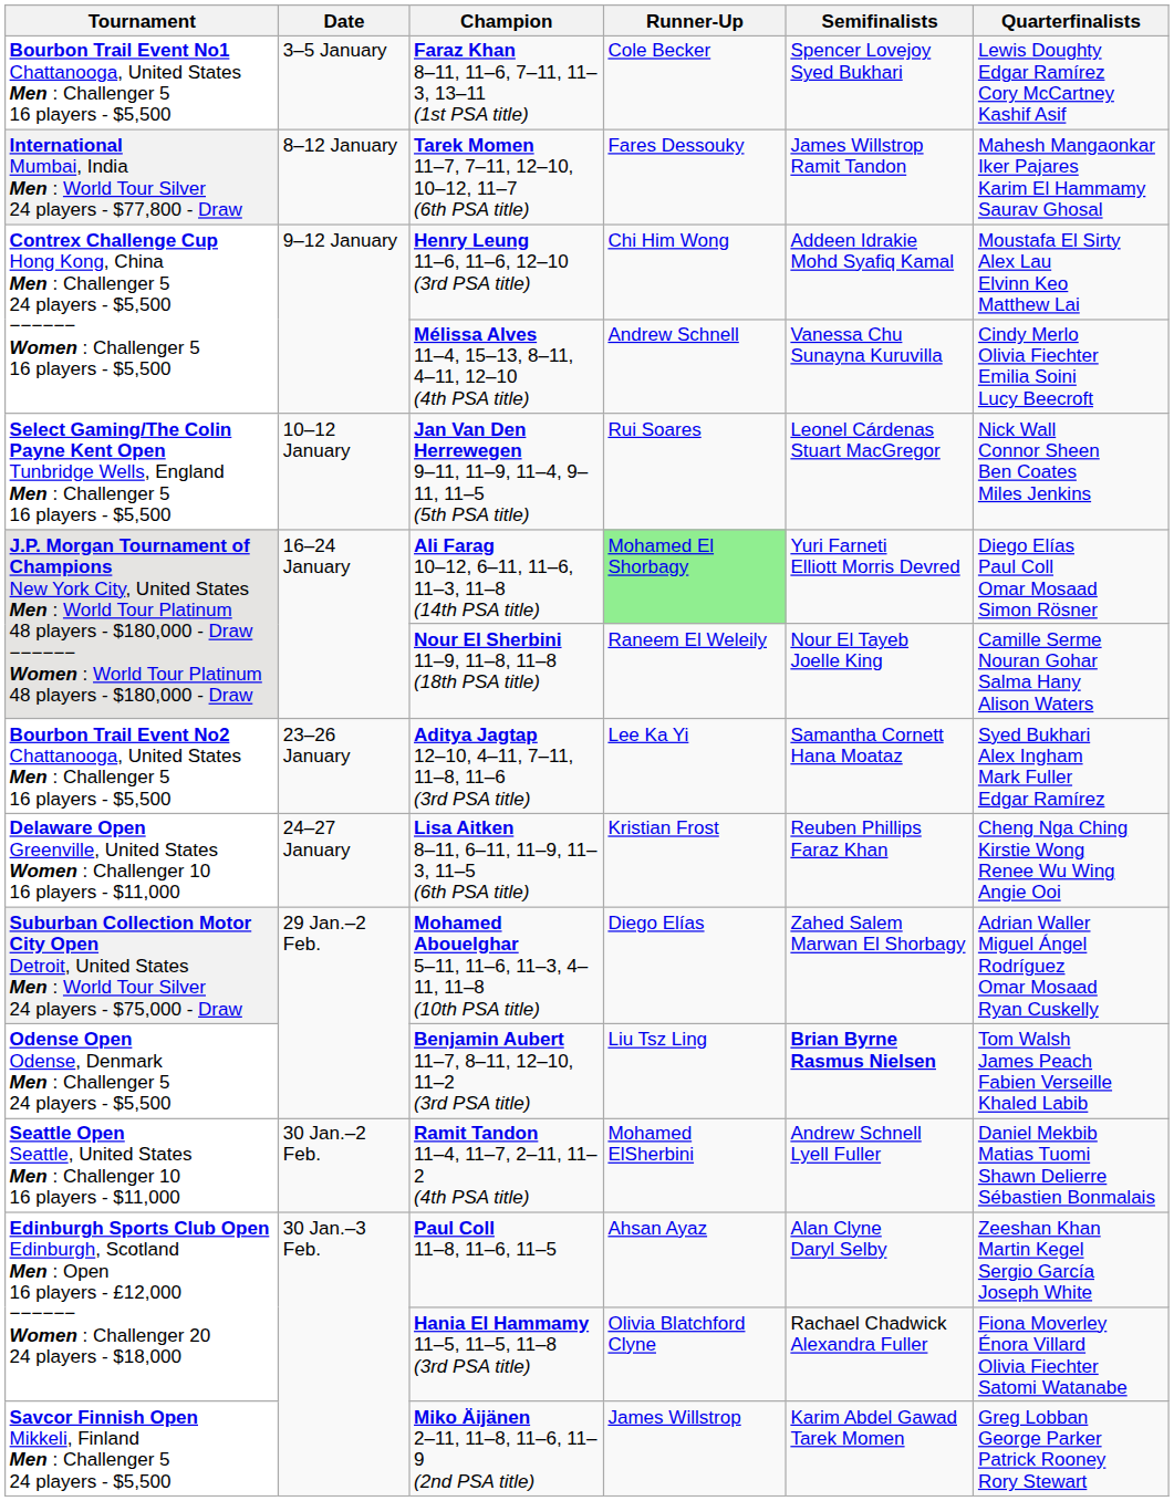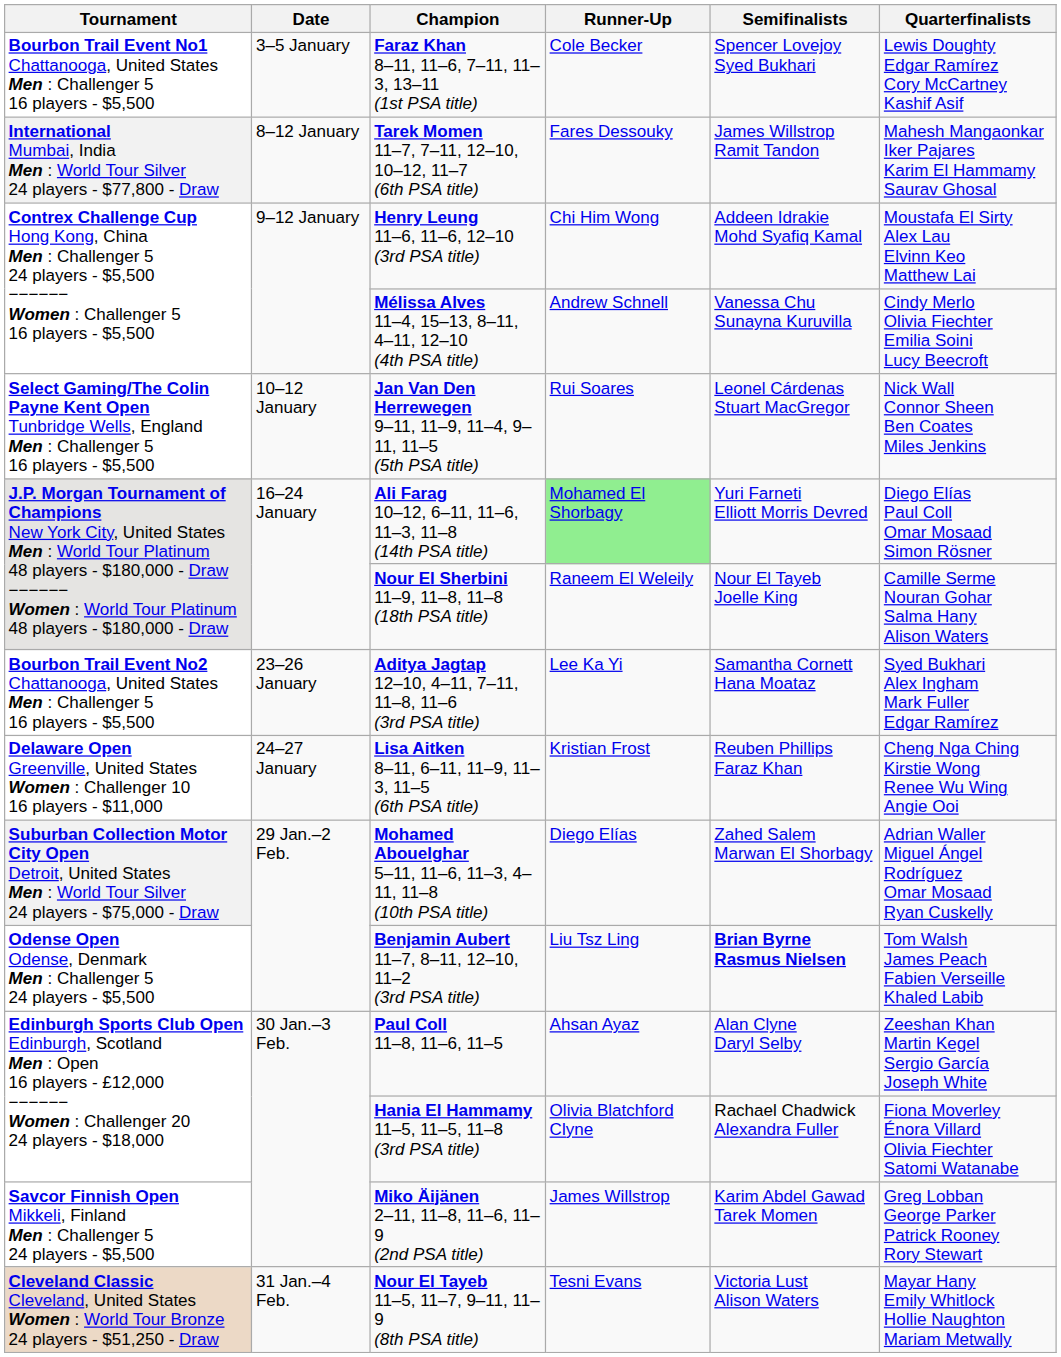 <table class="wikitable" style="font-size:88%">
 <tr>
 <th width=250>Tournament</th>
 <th width=110>Date</th>
 <th width=165>Champion</th>
 <th width=160>Runner-Up</th>
 <th width=155>Semifinalists</th>
 <th width=155>Quarterfinalists</th>
 </tr>
 <tr valign=top>
 <td style="background:#fff;"><strong><a href='#'>Bourbon Trail Event No1</a></strong><br> <a href='#'>Chattanooga</a>, United States<br><strong> <em>Men</em> </strong>: Challenger 5<br>16 players - $5,500</td>
 <td>3–5 January</td>
 <td> <strong><a href='#'>Faraz Khan</a></strong><br>8–11, 11–6, 7–11, 11–3, 13–11<br><em>(1st PSA title)</em></td>
 <td> <a href='#'>Cole Becker</a></td>
 <td> <a href='#'>Spencer Lovejoy</a><br> <a href='#'>Syed Bukhari</a></td>
 <td> <a href='#'>Lewis Doughty</a><br> <a href='#'>Edgar Ramírez</a><br> <a href='#'>Cory McCartney</a><br> <a href='#'>Kashif Asif</a></td>
 </tr>
 <tr valign=top>
 <td style="background:#f2f2f2;"><strong><a href='#'> International</a></strong><br> <a href='#'>Mumbai</a>, India<br><strong> <em>Men</em> </strong>: <a href='#'>World Tour Silver</a><br>24 players - $77,800 - <a href='#'>Draw</a></td>
 <td>8–12 January</td>
 <td> <strong><a href='#'>Tarek Momen</a></strong><br>11–7, 7–11, 12–10, 10–12, 11–7<br><em>(6th PSA title)</em></td>
 <td> <a href='#'>Fares Dessouky</a></td>
 <td> <a href='#'>James Willstrop</a><br> <a href='#'>Ramit Tandon</a></td>
 <td> <a href='#'>Mahesh Mangaonkar</a><br> <a href='#'>Iker Pajares</a><br> <a href='#'>Karim El Hammamy</a><br> <a href='#'>Saurav Ghosal</a></td>
 </tr>
 <tr valign=top>
 <td rowspan=2 style="background:#fff;"><strong><a href='#'>Contrex Challenge Cup</a></strong><br> <a href='#'>Hong Kong</a>, China<br><strong> <em>Men</em> </strong>: Challenger 5<br>24 players - $5,500<br>−−−−−−<br><strong> <em>Women</em> </strong>: Challenger 5<br>16 players - $5,500</td>
 <td rowspan=2>9–12 January</td>
 <td> <strong><a href='#'>Henry Leung</a></strong><br>11–6, 11–6, 12–10<br><em>(3rd PSA title)</em></td>
 <td> <a href='#'>Chi Him Wong</a></td>
 <td> <a href='#'>Addeen Idrakie</a><br> <a href='#'>Mohd Syafiq Kamal</a></td>
 <td> <a href='#'>Moustafa El Sirty</a><br> <a href='#'>Alex Lau</a><br> <a href='#'>Elvinn Keo</a><br> <a href='#'>Matthew Lai</a></td>
 </tr>
 <tr valign=top>
 <td> <strong><a href='#'>Mélissa Alves</a></strong><br>11–4, 15–13, 8–11, 4–11, 12–10<br><em>(4th PSA title)</em></td>
 <td> <a href='#'>Andrew Schnell</a></td>
 <td> <a href='#'>Vanessa Chu</a><br> <a href='#'>Sunayna Kuruvilla</a></td>
 <td> <a href='#'>Cindy Merlo</a><br> <a href='#'>Olivia Fiechter</a><br> <a href='#'>Emilia Soini</a><br> <a href='#'>Lucy Beecroft</a></td>
 </tr>
 <tr valign=top>
 <td style="background:#fff;"><strong><a href='#'>Select Gaming/The Colin Payne Kent Open</a></strong><br> <a href='#'>Tunbridge Wells</a>, England<br><strong> <em>Men</em> </strong>: Challenger 5<br>16 players - $5,500</td>
 <td>10–12 January</td>
 <td> <strong><a href='#'>Jan Van Den Herrewegen</a></strong><br>9–11, 11–9, 11–4, 9–11, 11–5<br><em>(5th PSA title)</em></td>
 <td> <a href='#'>Rui Soares</a></td>
 <td> <a href='#'>Leonel Cárdenas</a><br> <a href='#'>Stuart MacGregor</a></td>
 <td> <a href='#'>Nick Wall</a><br> <a href='#'>Connor Sheen</a><br> <a href='#'>Ben Coates</a><br> <a href='#'>Miles Jenkins</a></td>
 </tr>
 <tr valign=top>
 <td rowspan=2 style="background:#E5E4E2;"><strong><a href='#'>J.P. Morgan Tournament of Champions</a></strong><br> <a href='#'>New York City</a>, United States<br><strong> <em>Men</em> </strong>: <a href='#'>World Tour Platinum</a><br>48 players - $180,000 - <a href='#'>Draw</a><br>−−−−−−<br><strong> <em>Women</em> </strong>: <a href='#'>World Tour Platinum</a><br>48 players - $180,000 - <a href='#'>Draw</a></td>
 <td rowspan=2>16–24 January</td>
 <td> <strong><a href='#'>Ali Farag</a></strong><br>10–12, 6–11, 11–6, 11–3, 11–8<br><em>(14th PSA title)</em></td>
 <td style="background: lightgreen;"> <a href='#'>Mohamed El Shorbagy</a></td>
 <td> <a href='#'>Yuri Farneti</a><br> <a href='#'>Elliott Morris Devred</a></td>
 <td> <a href='#'>Diego Elías</a><br> <a href='#'>Paul Coll</a><br> <a href='#'>Omar Mosaad</a><br> <a href='#'>Simon Rösner</a></td>
 </tr>
 <tr valign=top>
 <td> <strong><a href='#'>Nour El Sherbini</a></strong><br>11–9, 11–8, 11–8<br><em>(18th PSA title)</em></td>
 <td> <a href='#'>Raneem El Weleily</a></td>
 <td> <a href='#'>Nour El Tayeb</a><br> <a href='#'>Joelle King</a></td>
 <td> <a href='#'>Camille Serme</a><br> <a href='#'>Nouran Gohar</a><br> <a href='#'>Salma Hany</a><br> <a href='#'>Alison Waters</a></td>
 </tr>
 <tr valign=top>
 <td style="background:#fff;"><strong><a href='#'>Bourbon Trail Event No2</a></strong><br> <a href='#'>Chattanooga</a>, United States<br><strong> <em>Men</em> </strong>: Challenger 5<br>16 players - $5,500</td>
 <td>23–26 January</td>
 <td> <strong><a href='#'>Aditya Jagtap</a></strong><br>12–10, 4–11, 7–11, 11–8, 11–6<br><em>(3rd PSA title)</em></td>
 <td> <a href='#'>Lee Ka Yi</a></td>
 <td> <a href='#'>Samantha Cornett</a><br> <a href='#'>Hana Moataz</a></td>
 <td> <a href='#'>Syed Bukhari</a><br> <a href='#'>Alex Ingham</a><br> <a href='#'>Mark Fuller</a><br> <a href='#'>Edgar Ramírez</a></td>
 </tr>
 <tr valign=top>
 <td style="background:#fff;"><strong><a href='#'> Delaware Open</a></strong><br> <a href='#'>Greenville</a>, United States<br><strong> <em>Women</em> </strong>: Challenger 10<br>16 players - $11,000</td>
 <td>24–27 January</td>
 <td> <strong><a href='#'>Lisa Aitken</a></strong><br>8–11, 6–11, 11–9, 11–3, 11–5<br><em>(6th PSA title)</em></td>
 <td> <a href='#'>Kristian Frost</a></td>
 <td> <a href='#'>Reuben Phillips</a><br> <a href='#'>Faraz Khan</a></td>
 <td> <a href='#'>Cheng Nga Ching</a><br> <a href='#'>Kirstie Wong</a><br> <a href='#'>Renee Wu Wing</a><br> <a href='#'>Angie Ooi</a></td>
 </tr>
 <tr valign=top>
 <td style="background:#f2f2f2;"><strong><a href='#'>Suburban Collection Motor City Open</a></strong><br> <a href='#'>Detroit</a>, United States<br><strong> <em>Men</em> </strong>: <a href='#'>World Tour Silver</a><br>24 players - $75,000 - <a href='#'>Draw</a></td>
 <td rowspan=2>29 Jan.–2 Feb.</td>
 <td> <strong><a href='#'>Mohamed Abouelghar</a></strong><br>5–11, 11–6, 11–3, 4–11, 11–8<br><em>(10th PSA title)</em></td>
 <td> <a href='#'>Diego Elías</a></td>
 <td> <a href='#'>Zahed Salem</a><br> <a href='#'>Marwan El Shorbagy</a></td>
 <td> <a href='#'>Adrian Waller</a><br> <a href='#'>Miguel Ángel Rodríguez</a><br> <a href='#'>Omar Mosaad</a><br> <a href='#'>Ryan Cuskelly</a></td>
 </tr>
 <tr valign=top>
 <td style="background:#fff;"><strong><a href='#'>Odense Open</a></strong><br> <a href='#'>Odense</a>, Denmark<br><strong> <em>Men</em> </strong>: Challenger 5<br>24 players - $5,500</td>
 <td> <strong><a href='#'>Benjamin Aubert</a></strong><br>11–7, 8–11, 12–10, 11–2<br><em>(3rd PSA title)</em></td>
 <td> <a href='#'>Liu Tsz Ling</a></td>
 <td><strong> <a href='#'>Brian Byrne</a><br> <a href='#'>Rasmus Nielsen</a></strong></td>
 <td> <a href='#'>Tom Walsh</a><br> <a href='#'>James Peach</a><br> <a href='#'>Fabien Verseille</a><br> <a href='#'>Khaled Labib</a></td>
 </tr>
 <tr valign=top>
-<td style="background:#fff;"><strong><a href='#'>Seattle Open</a></strong><br> <a href='#'>Seattle</a>, United States<br><strong> <em>Men</em> </strong>: Challenger 10<br>16 players - $11,000</td>
-<td>30 Jan.–2 Feb.</td>
-<td> <strong><a href='#'>Ramit Tandon</a></strong><br>11–4, 11–7, 2–11, 11–2<br><em>(4th PSA title)</em></td>
-<td> <a href='#'>Mohamed ElSherbini</a></td>
-<td> <a href='#'>Andrew Schnell</a><br> <a href='#'>Lyell Fuller</a></td>
-<td> <a href='#'>Daniel Mekbib</a><br> <a href='#'>Matias Tuomi</a><br> <a href='#'>Shawn Delierre</a><br> <a href='#'>Sébastien Bonmalais</a></td>
-</tr>
-<tr valign=top>
 <td rowspan=2 style="background:#fff;"><strong><a href='#'>Edinburgh Sports Club Open</a></strong><br> <a href='#'>Edinburgh</a>, Scotland<br><strong> <em>Men</em> </strong>:  Open<br>16 players - £12,000<br>−−−−−−<br><strong> <em>Women</em> </strong>: Challenger 20<br>24 players - $18,000</td>
 <td rowspan=3>30 Jan.–3 Feb.</td>
 <td> <strong><a href='#'>Paul Coll</a></strong><br>11–8, 11–6, 11–5</td>
 <td> <a href='#'>Ahsan Ayaz</a></td>
 <td> <a href='#'>Alan Clyne</a><br> <a href='#'>Daryl Selby</a></td>
 <td> <a href='#'>Zeeshan Khan</a><br> <a href='#'>Martin Kegel</a><br> <a href='#'>Sergio García</a><br> <a href='#'>Joseph White</a></td>
 </tr>
 <tr valign=top>
 <td> <strong><a href='#'>Hania El Hammamy</a></strong><br>11–5, 11–5, 11–8<br><em>(3rd PSA title)</em></td>
 <td> <a href='#'>Olivia Blatchford Clyne</a></td>
 <td> Rachael Chadwick<br> <a href='#'>Alexandra Fuller</a></td>
 <td> <a href='#'>Fiona Moverley</a><br> <a href='#'>Énora Villard</a><br> <a href='#'>Olivia Fiechter</a><br> <a href='#'>Satomi Watanabe</a></td>
 </tr>
 <tr valign=top>
 <td style="background:#fff;"><strong><a href='#'>Savcor Finnish Open</a></strong><br> <a href='#'>Mikkeli</a>, Finland<br><strong> <em>Men</em> </strong>: Challenger 5<br>24 players - $5,500</td>
 <td> <strong><a href='#'>Miko Äijänen</a></strong><br>2–11, 11–8, 11–6, 11–9<br><em>(2nd PSA title)</em></td>
 <td> <a href='#'>James Willstrop</a></td>
 <td> <a href='#'>Karim Abdel Gawad</a><br> <a href='#'>Tarek Momen</a></td>
 <td> <a href='#'>Greg Lobban</a><br> <a href='#'>George Parker</a><br> <a href='#'>Patrick Rooney</a><br> <a href='#'>Rory Stewart</a></td>
 </tr>
+<tr valign=top>
+<td style="background:#ecd9c6;"><strong><a href='#'>Cleveland Classic</a></strong><br> <a href='#'>Cleveland</a>, United States<br><strong> <em>Women</em> </strong>: <a href='#'>World Tour Bronze</a><br>24 players - $51,250 - <a href='#'>Draw</a></td>
+<td>31 Jan.–4 Feb.</td>
+<td> <strong><a href='#'>Nour El Tayeb</a></strong><br>11–5, 11–7, 9–11, 11–9<br><em>(8th PSA title)</em></td>
+<td> <a href='#'>Tesni Evans</a></td>
+<td> <a href='#'>Victoria Lust</a><br> <a href='#'>Alison Waters</a></td>
+<td> <a href='#'>Mayar Hany</a><br> <a href='#'>Emily Whitlock</a><br> <a href='#'>Hollie Naughton</a><br> <a href='#'>Mariam Metwally</a></td>
+</tr>
 </table>
